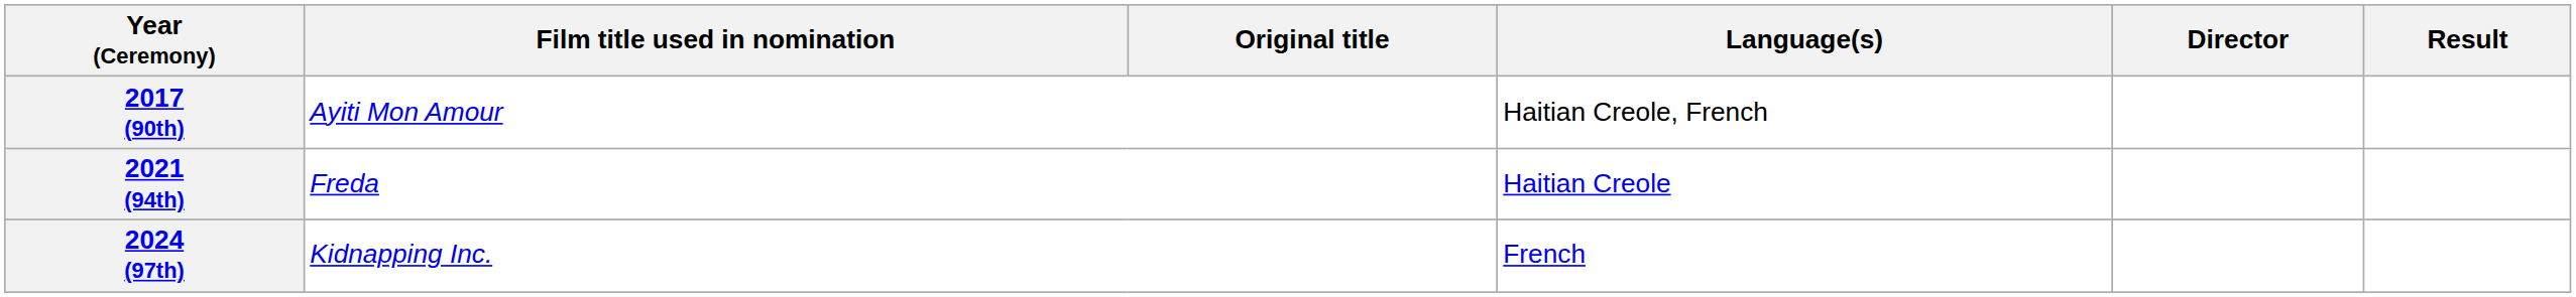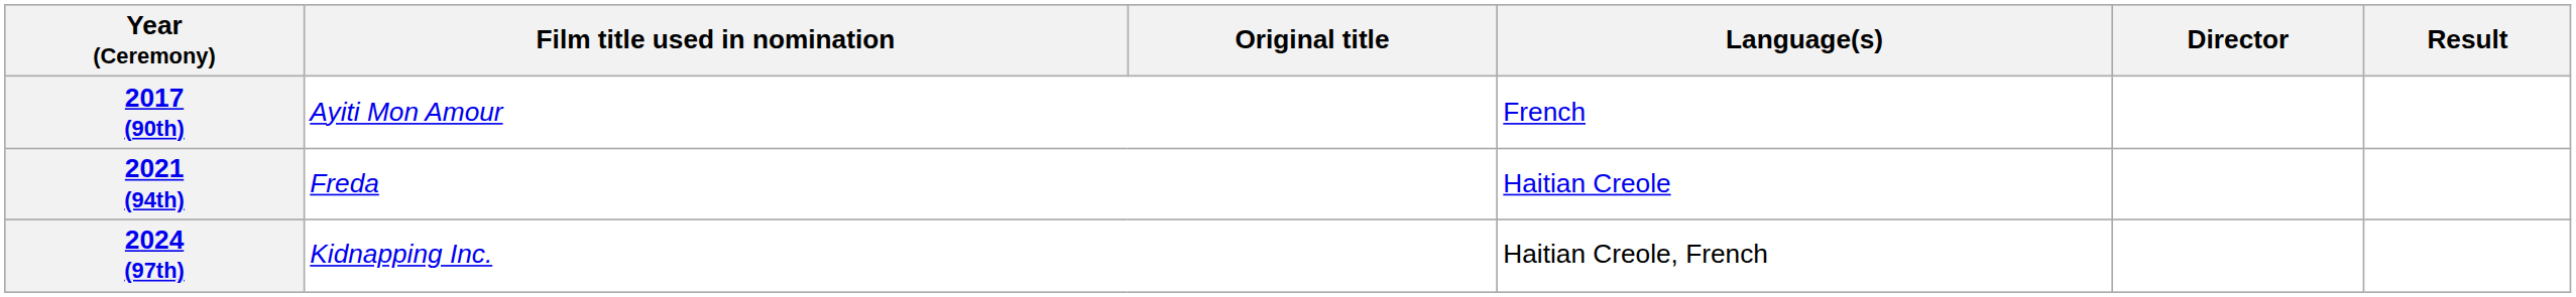 <table class="wikitable sortable" width="98%" style="background:#ffffff;">
 <tr>
 <th>Year<br><small>(Ceremony)</small></th>
 <th>Film title used in nomination</th>
 <th>Original title</th>
 <th>Language(s)</th>
 <th>Director</th>
 <th>Result</th>
 </tr>
 <tr>
 <th align="center"><a href='#'>2017</a><br><small><a href='#'>(90th)</a></small></th>
 <td colspan="2"><em><a href='#'>Ayiti Mon Amour</a></em></td>
-<td>Haitian Creole, French</td>
+<td><a href='#'>French</a></td>
 <td></td>
 <td></td>
 </tr>
 <tr>
 <th align="center"><a href='#'>2021</a><br><small><a href='#'>(94th)</a></small></th>
 <td colspan="2"><em><a href='#'>Freda</a></em></td>
 <td><a href='#'>Haitian Creole</a></td>
 <td></td>
 <td></td>
 </tr>
 <tr>
 <th align="center"><a href='#'>2024</a><br><small><a href='#'>(97th)</a></small></th>
 <td colspan="2"><em><a href='#'>Kidnapping Inc.</a></em></td>
-<td><a href='#'>French</a></td>
+<td>Haitian Creole, French</td>
 <td></td>
 <td></td>
 </tr>
 </table>
